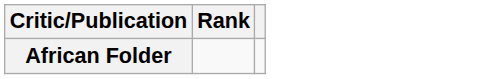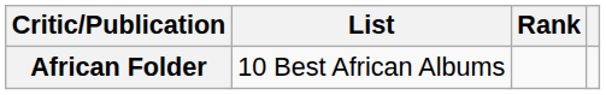 <table class="wikitable sortable plainrowheaders" style="border:none; margin:0;">
 <tr>
 <th scope="col">Critic/Publication</th>
+<th scope="col" class="unsortable">List</th>
 <th scope="col" data-sort-type="number">Rank</th>
 <th scope="col" class="unsortable"></th>
 </tr>
 <tr>
 <th scope="row">African Folder</th>
+<td>10 Best African Albums</td>
 <td></td>
 <td></td>
 </tr>
 </table>
